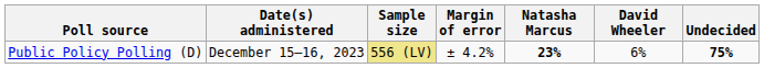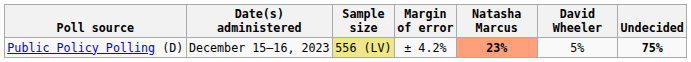 <table class="wikitable" style="font-size:90%;text-align:center;">
 <tr valign=bottom>
 <th>Poll source</th>
 <th>Date(s)<br>administered</th>
 <th>Sample<br>size</th>
 <th>Margin<br>of error</th>
 <th style="width:75px;">Natasha<br>Marcus</th>
 <th style="width:75px;">David<br>Wheeler</th>
 <th>Undecided</th>
 </tr>
 <tr>
 <td style="text-align:left;"><a href='#'>Public Policy Polling</a> (D)</td>
 <td>December 15–16, 2023</td>
 <td style="background: khaki;">556 (LV)</td>
 <td>± 4.2%</td>
-<td><strong>23%</strong></td>
-<td>6%</td>
+<td style="background: lightsalmon;"><strong>23%</strong></td>
+<td>5%</td>
 <td><strong>75%</strong></td>
 </tr>
 </table>
